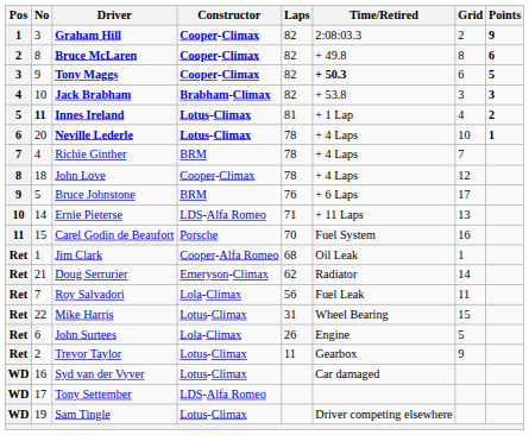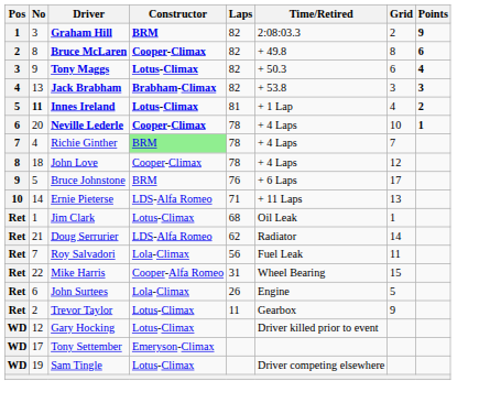 <table class="wikitable" style="font-size: 95%;">
 <tr>
 <th>Pos</th>
 <th>No</th>
 <th>Driver</th>
 <th>Constructor</th>
 <th>Laps</th>
 <th>Time/Retired</th>
 <th>Grid</th>
 <th>Points</th>
 </tr>
 <tr>
 <th>1</th>
 <td>3</td>
 <td> <strong><a href='#'>Graham Hill</a></strong></td>
-<td><strong><a href='#'>Cooper</a>-<a href='#'>Climax</a></strong></td>
+<td><strong><a href='#'>BRM</a></strong></td>
 <td>82</td>
 <td>2:08:03.3</td>
 <td>2</td>
 <td><strong>9</strong></td>
 </tr>
 <tr>
 <th>2</th>
 <td>8</td>
 <td> <strong><a href='#'>Bruce McLaren</a></strong></td>
 <td><strong><a href='#'>Cooper</a>-<a href='#'>Climax</a></strong></td>
 <td>82</td>
 <td>+ 49.8</td>
 <td>8</td>
 <td><strong>6</strong></td>
 </tr>
 <tr>
 <th>3</th>
 <td>9</td>
 <td> <strong><a href='#'>Tony Maggs</a></strong></td>
-<td><strong><a href='#'>Cooper</a>-<a href='#'>Climax</a></strong></td>
+<td><strong><a href='#'>Lotus</a>-<a href='#'>Climax</a></strong></td>
 <td>82</td>
-<td><strong>+ 50.3</strong></td>
+<td>+ 50.3</td>
 <td>6</td>
-<td><strong>5</strong></td>
+<td><strong>4</strong></td>
 </tr>
 <tr>
 <th>4</th>
-<td>10</td>
+<td>13</td>
 <td> <strong><a href='#'>Jack Brabham</a></strong></td>
 <td><strong><a href='#'>Brabham</a>-<a href='#'>Climax</a></strong></td>
 <td>82</td>
 <td>+ 53.8</td>
 <td>3</td>
 <td><strong>3</strong></td>
 </tr>
 <tr>
 <th>5</th>
 <td><strong>11</strong></td>
 <td> <strong><a href='#'>Innes Ireland</a></strong></td>
 <td><strong><a href='#'>Lotus</a>-<a href='#'>Climax</a></strong></td>
 <td>81</td>
 <td>+ 1 Lap</td>
 <td>4</td>
 <td><strong>2</strong></td>
 </tr>
 <tr>
 <th>6</th>
 <td>20</td>
 <td> <strong><a href='#'>Neville Lederle</a></strong></td>
-<td><strong><a href='#'>Lotus</a>-<a href='#'>Climax</a></strong></td>
+<td><strong><a href='#'>Cooper</a>-<a href='#'>Climax</a></strong></td>
 <td>78</td>
 <td>+ 4 Laps</td>
 <td>10</td>
 <td><strong>1</strong></td>
 </tr>
 <tr>
 <th>7</th>
 <td>4</td>
 <td> <a href='#'>Richie Ginther</a></td>
-<td><a href='#'>BRM</a></td>
+<td style="background: lightgreen;"><a href='#'>BRM</a></td>
 <td>78</td>
 <td>+ 4 Laps</td>
 <td>7</td>
 <td> </td>
 </tr>
 <tr>
 <th>8</th>
 <td>18</td>
 <td> <a href='#'>John Love</a></td>
 <td><a href='#'>Cooper</a>-<a href='#'>Climax</a></td>
 <td>78</td>
 <td>+ 4 Laps</td>
 <td>12</td>
 <td> </td>
 </tr>
 <tr>
 <th>9</th>
 <td>5</td>
 <td> <a href='#'>Bruce Johnstone</a></td>
 <td><a href='#'>BRM</a></td>
 <td>76</td>
 <td>+ 6 Laps</td>
 <td>17</td>
 <td> </td>
 </tr>
 <tr>
 <th>10</th>
 <td>14</td>
 <td> <a href='#'>Ernie Pieterse</a></td>
 <td><a href='#'>LDS</a>-<a href='#'>Alfa Romeo</a></td>
 <td>71</td>
 <td>+ 11 Laps</td>
 <td>13</td>
 <td> </td>
 </tr>
 <tr>
-<th>11</th>
-<td>15</td>
-<td> <a href='#'>Carel Godin de Beaufort</a></td>
-<td><a href='#'>Porsche</a></td>
-<td>70</td>
-<td>Fuel System</td>
-<td>16</td>
-<td> </td>
-</tr>
-<tr>
 <th>Ret</th>
 <td>1</td>
 <td> <a href='#'>Jim Clark</a></td>
-<td><a href='#'>Cooper</a>-<a href='#'>Alfa Romeo</a></td>
+<td><a href='#'>Lotus</a>-<a href='#'>Climax</a></td>
 <td>68</td>
 <td>Oil Leak</td>
 <td>1</td>
 <td> </td>
 </tr>
 <tr>
 <th>Ret</th>
 <td>21</td>
 <td> <a href='#'>Doug Serrurier</a></td>
-<td><a href='#'>Emeryson</a>-<a href='#'>Climax</a></td>
+<td><a href='#'>LDS</a>-<a href='#'>Alfa Romeo</a></td>
 <td>62</td>
 <td>Radiator</td>
 <td>14</td>
 <td> </td>
 </tr>
 <tr>
 <th>Ret</th>
 <td>7</td>
 <td> <a href='#'>Roy Salvadori</a></td>
 <td><a href='#'>Lola</a>-<a href='#'>Climax</a></td>
 <td>56</td>
 <td>Fuel Leak</td>
 <td>11</td>
 <td> </td>
 </tr>
 <tr>
 <th>Ret</th>
 <td>22</td>
 <td> <a href='#'>Mike Harris</a></td>
-<td><a href='#'>Lotus</a>-<a href='#'>Climax</a></td>
+<td><a href='#'>Cooper</a>-<a href='#'>Alfa Romeo</a></td>
 <td>31</td>
 <td>Wheel Bearing</td>
 <td>15</td>
 <td> </td>
 </tr>
 <tr>
 <th>Ret</th>
 <td>6</td>
 <td> <a href='#'>John Surtees</a></td>
 <td><a href='#'>Lola</a>-<a href='#'>Climax</a></td>
 <td>26</td>
 <td>Engine</td>
 <td>5</td>
 <td> </td>
 </tr>
 <tr>
 <th>Ret</th>
 <td>2</td>
 <td> <a href='#'>Trevor Taylor</a></td>
 <td><a href='#'>Lotus</a>-<a href='#'>Climax</a></td>
 <td>11</td>
 <td>Gearbox</td>
 <td>9</td>
 <td> </td>
 </tr>
 <tr>
 <th>WD</th>
-<td>16</td>
-<td> <a href='#'>Syd van der Vyver</a></td>
+<td>12</td>
+<td> <a href='#'>Gary Hocking</a></td>
 <td><a href='#'>Lotus</a>-<a href='#'>Climax</a></td>
 <td></td>
-<td>Car damaged</td>
+<td>Driver killed prior to event</td>
 <td></td>
 <td></td>
 </tr>
 <tr>
 <th>WD</th>
 <td>17</td>
 <td> <a href='#'>Tony Settember</a></td>
-<td><a href='#'>LDS</a>-<a href='#'>Alfa Romeo</a></td>
+<td><a href='#'>Emeryson</a>-<a href='#'>Climax</a></td>
 <td></td>
 <td></td>
 <td></td>
 <td></td>
 </tr>
 <tr>
 <th>WD</th>
 <td>19</td>
 <td> <a href='#'>Sam Tingle</a></td>
 <td><a href='#'>Lotus</a>-<a href='#'>Climax</a></td>
 <td></td>
 <td>Driver competing elsewhere</td>
 <td></td>
 <td></td>
 </tr>
 <tr>
 <th colspan="8"></th>
 </tr>
 </table>
